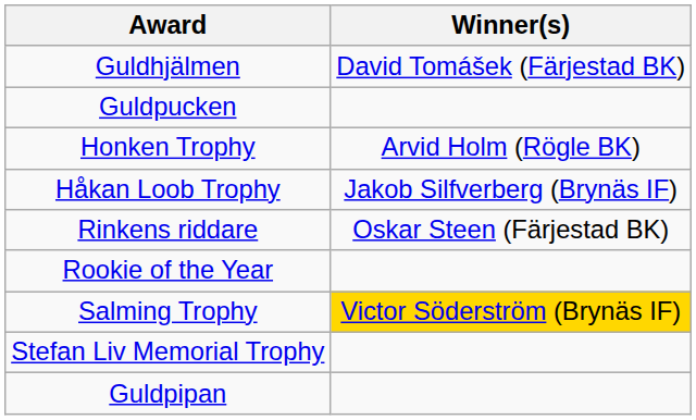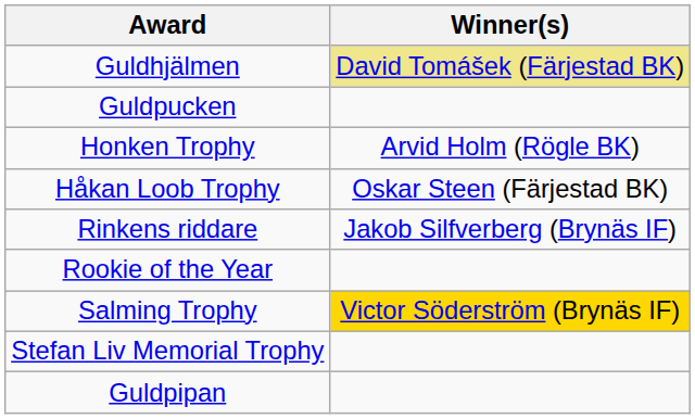 <table class="wikitable plainrowheaders">
 <tr>
 <th>Award</th>
 <th>Winner(s)</th>
 </tr>
 <tr style="text-align:center;">
 <td><a href='#'>Guldhjälmen</a></td>
-<td><a href='#'>David Tomášek</a> (<a href='#'>Färjestad BK</a>)</td>
+<td style="background: khaki;"><a href='#'>David Tomášek</a> (<a href='#'>Färjestad BK</a>)</td>
 </tr>
 <tr style="text-align:center;">
 <td><a href='#'>Guldpucken</a></td>
 <td></td>
 </tr>
 <tr style="text-align:center;">
 <td><a href='#'>Honken Trophy</a></td>
 <td><a href='#'>Arvid Holm</a> (<a href='#'>Rögle BK</a>)</td>
 </tr>
 <tr style="text-align:center;">
 <td><a href='#'>Håkan Loob Trophy</a></td>
-<td><a href='#'>Jakob Silfverberg</a> (<a href='#'>Brynäs IF</a>)</td>
+<td><a href='#'>Oskar Steen</a> (Färjestad BK)</td>
 </tr>
 <tr style="text-align:center;">
 <td><a href='#'>Rinkens riddare</a></td>
-<td><a href='#'>Oskar Steen</a> (Färjestad BK)</td>
+<td><a href='#'>Jakob Silfverberg</a> (<a href='#'>Brynäs IF</a>)</td>
 </tr>
 <tr style="text-align:center;">
 <td><a href='#'>Rookie of the Year</a></td>
 <td></td>
 </tr>
 <tr style="text-align:center;">
 <td><a href='#'>Salming Trophy</a></td>
 <td style="background: gold;"><a href='#'>Victor Söderström</a> (Brynäs IF)</td>
 </tr>
 <tr style="text-align:center;">
 <td><a href='#'>Stefan Liv Memorial Trophy</a></td>
 <td></td>
 </tr>
 <tr style="text-align:center;">
 <td><a href='#'>Guldpipan</a></td>
 <td></td>
 </tr>
 </table>
